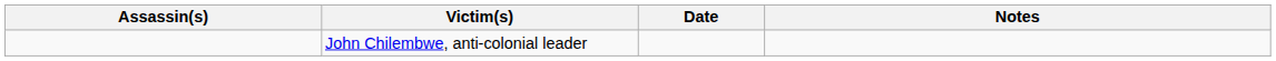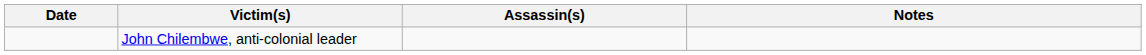 <table class="wikitable sortable" style="width:100%">
 <tr>
+<th style="width:10%">Date</th>
+<th style="width:25%">Victim(s)</th>
 <th style="width:25%">Assassin(s)</th>
-<th style="width:25%">Victim(s)</th>
-<th style="width:10%">Date</th>
 <th style="width:40%">Notes</th>
 </tr>
 <tr>
 <td></td>
 <td><a href='#'>John Chilembwe</a>, anti-colonial leader</td>
 <td></td>
 <td></td>
 </tr>
 </table>
